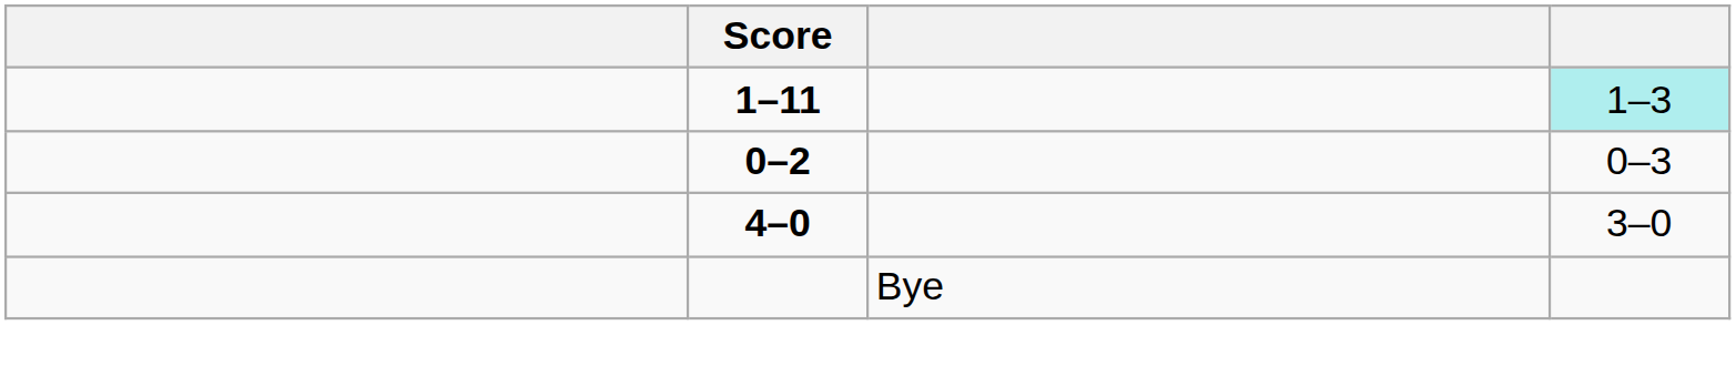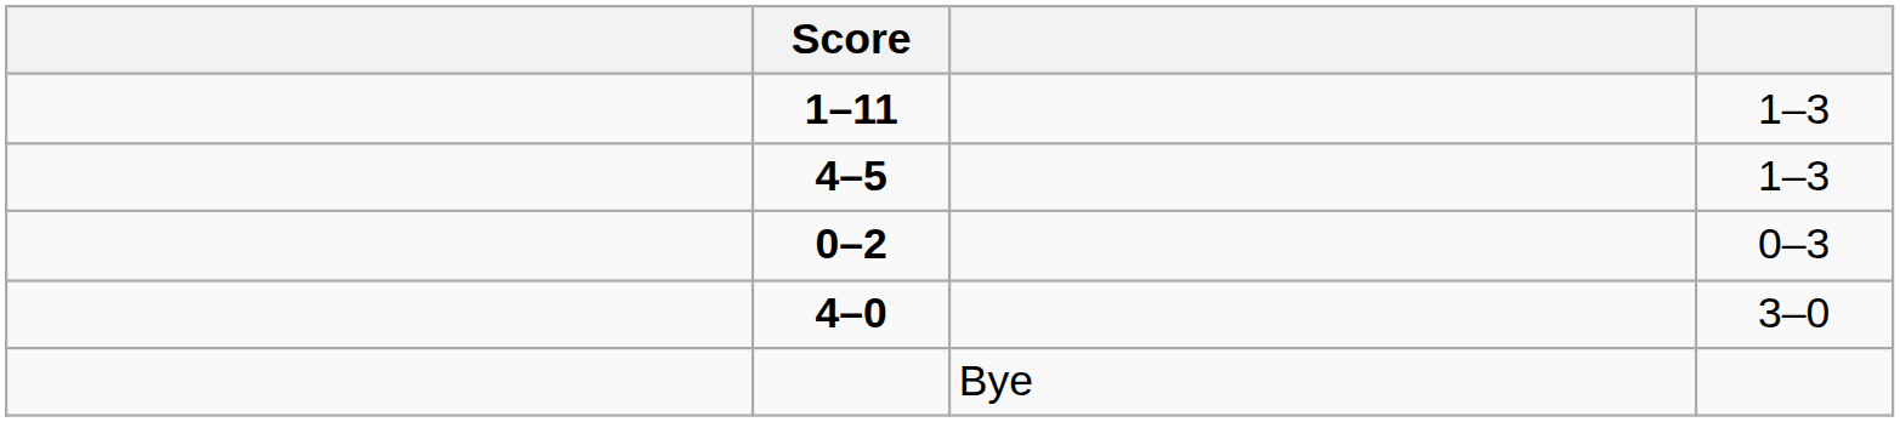 <table class="wikitable" style="text-align: center; ">
 <tr>
 <th align="right" width="270"></th>
 <th width="65">Score</th>
 <th align="left" width="270"></th>
 <th width="65"></th>
 </tr>
 <tr>
 <td align="left"></td>
 <td><strong>1–11</strong></td>
 <td align="left"><strong></strong></td>
-<td style="background: paleturquoise;">1–3 <strong></strong></td>
+<td>1–3 <strong></strong></td>
+</tr>
+<tr>
+<td align="left"></td>
+<td><strong>4–5</strong></td>
+<td align="left"><strong></strong></td>
+<td>1–3 <strong></strong></td>
 </tr>
 <tr>
 <td align="left"></td>
 <td><strong>0–2</strong></td>
 <td align="left"><strong></strong></td>
 <td>0–3 <strong></strong></td>
 </tr>
 <tr>
 <td align="left"><strong></strong></td>
 <td><strong>4–0</strong></td>
 <td align="left"></td>
 <td>3–0 <strong></strong></td>
 </tr>
 <tr>
 <td align="left"><strong></strong></td>
 <td></td>
 <td align="left">Bye</td>
 <td></td>
 </tr>
 </table>
